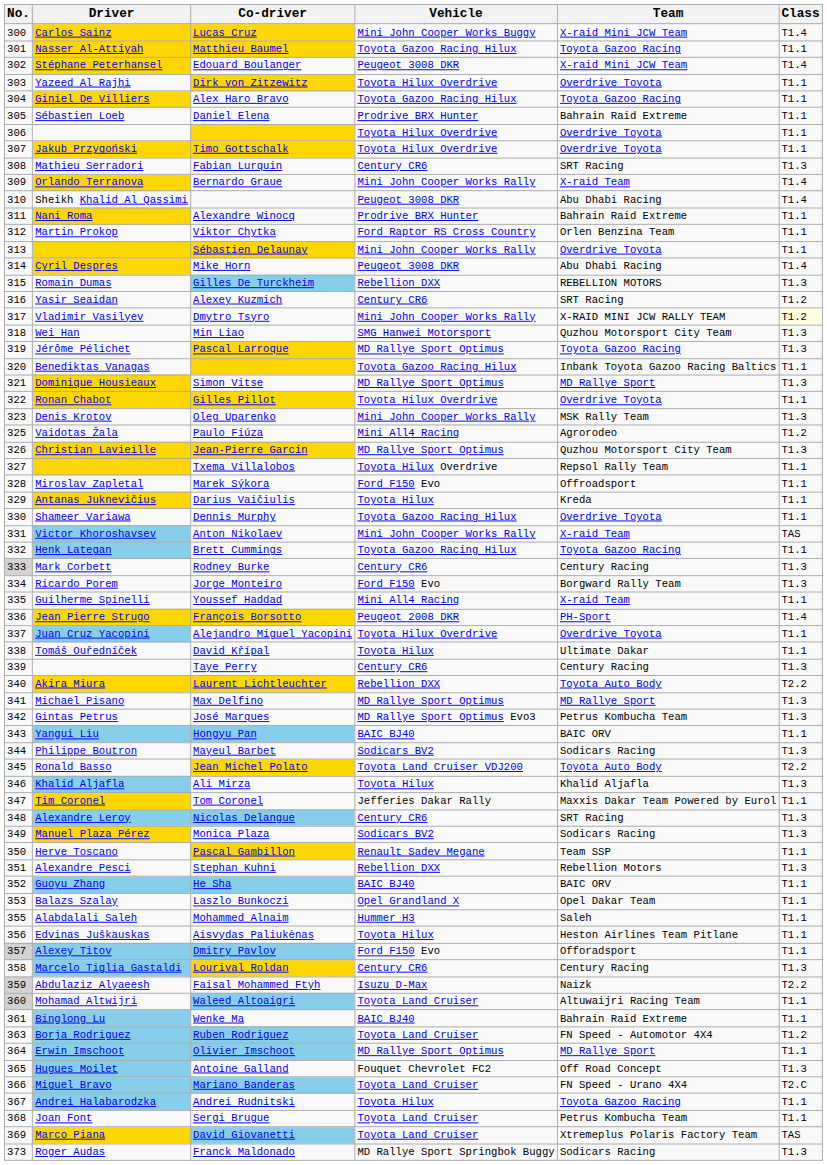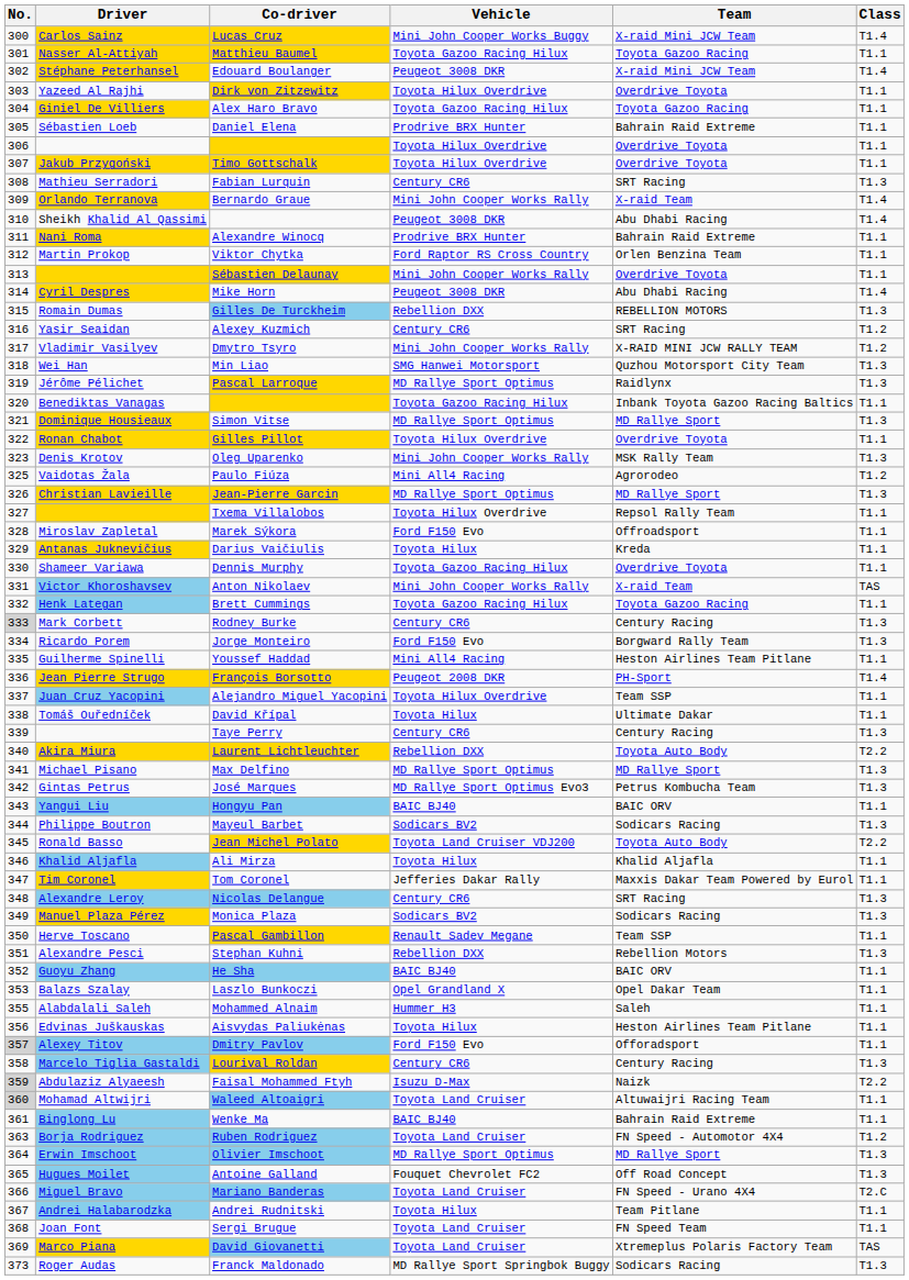 <table class="wikitable sortable" style="font-size:85%;">
 <tr>
 <th><big>No.</big></th>
 <th><big>Driver</big></th>
 <th><big>Co-driver</big></th>
 <th><big>Vehicle</big></th>
 <th><big>Team</big></th>
 <th><big>Class</big></th>
 </tr>
 <tr>
 <td>300</td>
 <td bgcolor="gold"> <a href='#'>Carlos Sainz</a></td>
 <td bgcolor="gold"> <a href='#'>Lucas Cruz</a></td>
 <td><a href='#'>Mini John Cooper Works Buggy</a></td>
 <td><a href='#'>X-raid Mini JCW Team</a></td>
 <td>T1.4</td>
 </tr>
 <tr>
 <td>301</td>
 <td bgcolor="gold"> <a href='#'>Nasser Al-Attiyah</a></td>
 <td bgcolor="gold"> <a href='#'>Matthieu Baumel</a></td>
 <td><a href='#'>Toyota Gazoo Racing Hilux</a></td>
 <td><a href='#'>Toyota Gazoo Racing</a></td>
 <td>T1.1</td>
 </tr>
 <tr>
 <td>302</td>
 <td bgcolor="gold"> <a href='#'>Stéphane Peterhansel</a></td>
 <td> <a href='#'>Edouard Boulanger</a></td>
 <td><a href='#'>Peugeot 3008 DKR</a></td>
 <td><a href='#'>X-raid Mini JCW Team</a></td>
 <td>T1.4</td>
 </tr>
 <tr>
 <td>303</td>
 <td> <a href='#'>Yazeed Al Rajhi</a></td>
 <td bgcolor="gold"> <a href='#'>Dirk von Zitzewitz</a></td>
 <td><a href='#'>Toyota Hilux Overdrive</a></td>
 <td><a href='#'>Overdrive Toyota</a></td>
 <td>T1.1</td>
 </tr>
 <tr>
 <td>304</td>
 <td bgcolor="gold"> <a href='#'>Giniel De Villiers</a></td>
 <td> <a href='#'>Alex Haro Bravo</a></td>
 <td><a href='#'>Toyota Gazoo Racing Hilux</a></td>
 <td><a href='#'>Toyota Gazoo Racing</a></td>
 <td>T1.1</td>
 </tr>
 <tr>
 <td>305</td>
 <td> <a href='#'>Sébastien Loeb</a></td>
 <td> <a href='#'>Daniel Elena</a></td>
 <td><a href='#'>Prodrive BRX Hunter</a></td>
 <td>Bahrain Raid Extreme</td>
 <td>T1.1</td>
 </tr>
 <tr>
 <td>306</td>
 <td> </td>
 <td bgcolor="gold"> </td>
 <td><a href='#'>Toyota Hilux Overdrive</a></td>
 <td><a href='#'>Overdrive Toyota</a></td>
 <td>T1.1</td>
 </tr>
 <tr>
 <td>307</td>
 <td bgcolor="gold"> <a href='#'>Jakub Przygoński</a></td>
 <td bgcolor="gold"> <a href='#'>Timo Gottschalk</a></td>
 <td><a href='#'>Toyota Hilux Overdrive</a></td>
 <td><a href='#'>Overdrive Toyota</a></td>
 <td>T1.1</td>
 </tr>
 <tr>
 <td>308</td>
 <td> <a href='#'>Mathieu Serradori</a></td>
 <td> <a href='#'>Fabian Lurquin</a></td>
 <td><a href='#'>Century CR6</a></td>
 <td>SRT Racing</td>
 <td>T1.3</td>
 </tr>
 <tr>
 <td>309</td>
 <td bgcolor="gold"> <a href='#'>Orlando Terranova</a></td>
 <td> <a href='#'>Bernardo Graue</a></td>
 <td><a href='#'>Mini John Cooper Works Rally</a></td>
 <td><a href='#'>X-raid Team</a></td>
 <td>T1.4</td>
 </tr>
 <tr>
 <td>310</td>
 <td> Sheikh <a href='#'>Khalid Al Qassimi</a></td>
 <td> </td>
 <td><a href='#'>Peugeot 3008 DKR</a></td>
 <td>Abu Dhabi Racing</td>
 <td>T1.4</td>
 </tr>
 <tr>
 <td>311</td>
 <td bgcolor="gold"> <a href='#'>Nani Roma</a></td>
 <td> <a href='#'>Alexandre Winocq</a></td>
 <td><a href='#'>Prodrive BRX Hunter</a></td>
 <td>Bahrain Raid Extreme</td>
 <td>T1.1</td>
 </tr>
 <tr>
 <td>312</td>
 <td> <a href='#'>Martin Prokop</a></td>
 <td> <a href='#'>Viktor Chytka</a></td>
 <td><a href='#'>Ford Raptor RS Cross Country</a></td>
 <td>Orlen Benzina Team</td>
 <td>T1.1</td>
 </tr>
 <tr>
 <td>313</td>
 <td bgcolor="gold"> </td>
 <td bgcolor="gold"> <a href='#'>Sébastien Delaunay</a></td>
 <td><a href='#'>Mini John Cooper Works Rally</a></td>
 <td><a href='#'>Overdrive Toyota</a></td>
 <td>T1.1</td>
 </tr>
 <tr>
 <td>314</td>
 <td bgcolor="gold"> <a href='#'>Cyril Despres</a></td>
 <td> <a href='#'>Mike Horn</a></td>
 <td><a href='#'>Peugeot 3008 DKR</a></td>
 <td>Abu Dhabi Racing</td>
 <td>T1.4</td>
 </tr>
 <tr>
 <td>315</td>
 <td> <a href='#'>Romain Dumas</a></td>
 <td bgcolor="skyblue"> <a href='#'>Gilles De Turckheim</a></td>
 <td><a href='#'>Rebellion DXX</a></td>
 <td>REBELLION MOTORS</td>
 <td>T1.3</td>
 </tr>
 <tr>
 <td>316</td>
 <td> <a href='#'>Yasir Seaidan</a></td>
 <td> <a href='#'>Alexey Kuzmich</a></td>
 <td><a href='#'>Century CR6</a></td>
 <td>SRT Racing</td>
 <td>T1.2</td>
 </tr>
 <tr>
 <td>317</td>
 <td> <a href='#'>Vladimir Vasilyev</a></td>
 <td> <a href='#'>Dmytro Tsyro</a></td>
 <td><a href='#'>Mini John Cooper Works Rally</a></td>
 <td>X-RAID MINI JCW RALLY TEAM</td>
-<td style="background: lightyellow;">T1.2</td>
+<td>T1.2</td>
 </tr>
 <tr>
 <td>318</td>
 <td> <a href='#'>Wei Han</a></td>
 <td> <a href='#'>Min Liao</a></td>
 <td><a href='#'>SMG Hanwei Motorsport</a></td>
 <td>Quzhou Motorsport City Team</td>
 <td>T1.3</td>
 </tr>
 <tr>
 <td>319</td>
 <td> <a href='#'>Jérôme Pélichet</a></td>
 <td bgcolor="gold"> <a href='#'>Pascal Larroque</a></td>
 <td><a href='#'>MD Rallye Sport Optimus</a></td>
-<td><a href='#'>Toyota Gazoo Racing</a></td>
+<td>Raidlynx</td>
 <td>T1.3</td>
 </tr>
 <tr>
 <td>320</td>
 <td> <a href='#'>Benediktas Vanagas</a></td>
 <td bgcolor="gold"> </td>
 <td><a href='#'>Toyota Gazoo Racing Hilux</a></td>
 <td>Inbank Toyota Gazoo Racing Baltics</td>
 <td>T1.1</td>
 </tr>
 <tr>
 <td>321</td>
 <td bgcolor="gold"> <a href='#'>Dominique Housieaux</a></td>
 <td> <a href='#'>Simon Vitse</a></td>
 <td><a href='#'>MD Rallye Sport Optimus</a></td>
 <td><a href='#'>MD Rallye Sport</a></td>
 <td>T1.3</td>
 </tr>
 <tr>
 <td>322</td>
 <td bgcolor="gold"> <a href='#'>Ronan Chabot</a></td>
 <td bgcolor="gold"> <a href='#'>Gilles Pillot</a></td>
 <td><a href='#'>Toyota Hilux Overdrive</a></td>
 <td><a href='#'>Overdrive Toyota</a></td>
 <td>T1.1</td>
 </tr>
 <tr>
 <td>323</td>
 <td> <a href='#'>Denis Krotov</a></td>
 <td> <a href='#'>Oleg Uparenko</a> </td>
 <td><a href='#'>Mini John Cooper Works Rally</a></td>
 <td>MSK Rally Team</td>
 <td>T1.3</td>
 </tr>
 <tr>
 <td>325</td>
 <td> <a href='#'>Vaidotas Žala</a></td>
 <td> <a href='#'>Paulo Fiúza</a></td>
 <td><a href='#'>Mini All4 Racing</a></td>
 <td>Agrorodeo</td>
 <td>T1.2</td>
 </tr>
 <tr>
 <td>326</td>
 <td bgcolor="gold"> <a href='#'>Christian Lavieille</a></td>
 <td bgcolor="gold"> <a href='#'>Jean-Pierre Garcin</a></td>
 <td><a href='#'>MD Rallye Sport Optimus</a></td>
-<td>Quzhou Motorsport City Team</td>
+<td><a href='#'>MD Rallye Sport</a></td>
 <td>T1.3</td>
 </tr>
 <tr>
 <td>327</td>
 <td bgcolor="gold"> </td>
 <td> <a href='#'>Txema Villalobos</a></td>
 <td><a href='#'>Toyota Hilux</a> Overdrive</td>
 <td>Repsol Rally Team</td>
 <td>T1.1</td>
 </tr>
 <tr>
 <td>328</td>
 <td> <a href='#'>Miroslav Zapletal</a></td>
 <td> <a href='#'>Marek Sýkora</a></td>
 <td><a href='#'>Ford F150</a> Evo</td>
 <td>Offroadsport</td>
 <td>T1.1</td>
 </tr>
 <tr>
 <td>329</td>
 <td bgcolor="gold"> <a href='#'>Antanas Juknevičius</a></td>
 <td> <a href='#'>Darius Vaičiulis</a></td>
 <td><a href='#'>Toyota Hilux</a></td>
 <td>Kreda</td>
 <td>T1.1</td>
 </tr>
 <tr>
 <td>330</td>
 <td> <a href='#'>Shameer Variawa</a></td>
 <td> <a href='#'>Dennis Murphy</a></td>
 <td><a href='#'>Toyota Gazoo Racing Hilux</a></td>
 <td><a href='#'>Overdrive Toyota</a></td>
 <td>T1.1</td>
 </tr>
 <tr>
 <td>331</td>
 <td bgcolor="skyblue"> <a href='#'>Victor Khoroshavsev</a></td>
 <td> <a href='#'>Anton Nikolaev</a></td>
 <td><a href='#'>Mini John Cooper Works Rally</a></td>
 <td><a href='#'>X-raid Team</a></td>
 <td>TAS</td>
 </tr>
 <tr>
 <td>332</td>
 <td bgcolor="skyblue"> <a href='#'>Henk Lategan</a></td>
 <td> <a href='#'>Brett Cummings</a></td>
 <td><a href='#'>Toyota Gazoo Racing Hilux</a></td>
 <td><a href='#'>Toyota Gazoo Racing</a></td>
 <td>T1.1</td>
 </tr>
 <tr>
 <td bgcolor="lightgrey">333</td>
 <td> <a href='#'>Mark Corbett</a></td>
 <td> <a href='#'>Rodney Burke</a></td>
 <td><a href='#'>Century CR6</a></td>
 <td>Century Racing</td>
 <td>T1.3</td>
 </tr>
 <tr>
 <td>334</td>
 <td> <a href='#'>Ricardo Porem</a></td>
 <td> <a href='#'>Jorge Monteiro</a> </td>
 <td><a href='#'>Ford F150</a> Evo</td>
 <td>Borgward Rally Team</td>
 <td>T1.3</td>
 </tr>
 <tr>
 <td>335</td>
 <td> <a href='#'>Guilherme Spinelli</a></td>
 <td> <a href='#'>Youssef Haddad</a></td>
 <td><a href='#'>Mini All4 Racing</a></td>
-<td><a href='#'>X-raid Team</a></td>
+<td>Heston Airlines Team Pitlane</td>
 <td>T1.1</td>
 </tr>
 <tr>
 <td>336</td>
 <td bgcolor="gold"> <a href='#'>Jean Pierre Strugo</a></td>
 <td bgcolor="gold"> <a href='#'>François Borsotto</a></td>
 <td><a href='#'>Peugeot 2008 DKR</a></td>
 <td><a href='#'>PH-Sport</a></td>
 <td>T1.4</td>
 </tr>
 <tr>
 <td>337</td>
 <td bgcolor="skyblue"> <a href='#'>Juan Cruz Yacopini</a></td>
 <td> <a href='#'>Alejandro Miguel Yacopini</a></td>
 <td><a href='#'>Toyota Hilux Overdrive</a></td>
-<td><a href='#'>Overdrive Toyota</a></td>
+<td>Team SSP</td>
 <td>T1.1</td>
 </tr>
 <tr>
 <td>338</td>
 <td> <a href='#'>Tomáš Ouředníček</a></td>
 <td> <a href='#'>David Křípal</a></td>
 <td><a href='#'>Toyota Hilux</a></td>
 <td>Ultimate Dakar</td>
 <td>T1.1</td>
 </tr>
 <tr>
 <td>339</td>
 <td> </td>
 <td> <a href='#'>Taye Perry</a></td>
 <td><a href='#'>Century CR6</a></td>
 <td>Century Racing</td>
 <td>T1.3</td>
 </tr>
 <tr>
 <td>340</td>
 <td bgcolor="gold"> <a href='#'>Akira Miura</a></td>
 <td bgcolor="gold"> <a href='#'>Laurent Lichtleuchter</a></td>
 <td><a href='#'>Rebellion DXX</a></td>
 <td><a href='#'>Toyota Auto Body</a></td>
 <td>T2.2</td>
 </tr>
 <tr>
 <td>341</td>
 <td> <a href='#'>Michael Pisano</a></td>
 <td> <a href='#'>Max Delfino</a></td>
 <td><a href='#'>MD Rallye Sport Optimus</a></td>
 <td><a href='#'>MD Rallye Sport</a></td>
 <td>T1.3</td>
 </tr>
 <tr>
 <td>342</td>
 <td> <a href='#'>Gintas Petrus</a></td>
 <td> <a href='#'>José Marques</a></td>
 <td><a href='#'>MD Rallye Sport Optimus</a> Evo3</td>
 <td>Petrus Kombucha Team</td>
 <td>T1.3</td>
 </tr>
 <tr>
 <td>343</td>
 <td bgcolor="skyblue"> <a href='#'>Yangui Liu</a></td>
 <td bgcolor="skyblue"> <a href='#'>Hongyu Pan</a></td>
 <td><a href='#'>BAIC BJ40</a></td>
 <td>BAIC ORV</td>
 <td>T1.1</td>
 </tr>
 <tr>
 <td>344</td>
 <td> <a href='#'>Philippe Boutron</a></td>
 <td> <a href='#'>Mayeul Barbet</a></td>
 <td><a href='#'>Sodicars BV2</a></td>
 <td>Sodicars Racing</td>
 <td>T1.3</td>
 </tr>
 <tr>
 <td>345</td>
 <td> <a href='#'>Ronald Basso</a></td>
 <td bgcolor="gold"> <a href='#'>Jean Michel Polato</a></td>
 <td><a href='#'>Toyota Land Cruiser VDJ200</a></td>
 <td><a href='#'>Toyota Auto Body</a></td>
 <td>T2.2</td>
 </tr>
 <tr>
 <td>346</td>
 <td bgcolor="skyblue"> <a href='#'>Khalid Aljafla</a></td>
 <td> <a href='#'>Ali Mirza</a></td>
 <td><a href='#'>Toyota Hilux</a></td>
 <td>Khalid Aljafla</td>
-<td>T1.3</td>
+<td>T1.1</td>
 </tr>
 <tr>
 <td>347</td>
 <td bgcolor="gold"> <a href='#'>Tim Coronel</a></td>
 <td> <a href='#'>Tom Coronel</a></td>
 <td>Jefferies Dakar Rally</td>
 <td>Maxxis Dakar Team Powered by Eurol</td>
 <td>T1.1</td>
 </tr>
 <tr>
 <td>348</td>
 <td bgcolor="skyblue"> <a href='#'>Alexandre Leroy</a></td>
 <td bgcolor="skyblue"> <a href='#'>Nicolas Delangue</a></td>
 <td><a href='#'>Century CR6</a></td>
 <td>SRT Racing</td>
 <td>T1.3</td>
 </tr>
 <tr>
 <td>349</td>
 <td bgcolor="gold"> <a href='#'>Manuel Plaza Pérez</a></td>
 <td> <a href='#'>Monica Plaza</a></td>
 <td><a href='#'>Sodicars BV2</a></td>
 <td>Sodicars Racing</td>
 <td>T1.3</td>
 </tr>
 <tr>
 <td>350</td>
 <td> <a href='#'>Herve Toscano</a></td>
 <td bgcolor="gold"> <a href='#'>Pascal Gambillon</a></td>
 <td><a href='#'>Renault Sadev Megane</a></td>
 <td>Team SSP</td>
 <td>T1.1</td>
 </tr>
 <tr>
 <td>351</td>
 <td> <a href='#'>Alexandre Pesci</a></td>
 <td> <a href='#'>Stephan Kuhni</a></td>
 <td><a href='#'>Rebellion DXX</a></td>
 <td>Rebellion Motors</td>
 <td>T1.3</td>
 </tr>
 <tr>
 <td>352</td>
 <td bgcolor="skyblue"> <a href='#'>Guoyu Zhang</a></td>
 <td bgcolor="skyblue"> <a href='#'>He Sha</a></td>
 <td><a href='#'>BAIC BJ40</a></td>
 <td>BAIC ORV</td>
 <td>T1.1</td>
 </tr>
 <tr>
 <td>353</td>
 <td> <a href='#'>Balazs Szalay</a></td>
 <td> <a href='#'>Laszlo Bunkoczi</a></td>
 <td><a href='#'>Opel Grandland X</a></td>
 <td>Opel Dakar Team</td>
 <td>T1.1</td>
 </tr>
 <tr>
 <td>355</td>
 <td> <a href='#'>Alabdalali Saleh</a></td>
 <td> <a href='#'>Mohammed Alnaim</a></td>
 <td><a href='#'>Hummer H3</a></td>
 <td>Saleh</td>
 <td>T1.1</td>
 </tr>
 <tr>
 <td>356</td>
 <td> <a href='#'>Edvinas Juškauskas</a></td>
 <td> <a href='#'>Aisvydas Paliukėnas</a></td>
 <td><a href='#'>Toyota Hilux</a></td>
 <td>Heston Airlines Team Pitlane</td>
 <td>T1.1</td>
 </tr>
 <tr>
 <td bgcolor="lightgrey">357</td>
 <td bgcolor="skyblue"> <a href='#'>Alexey Titov</a></td>
 <td bgcolor="skyblue"> <a href='#'>Dmitry Pavlov</a></td>
 <td><a href='#'>Ford F150</a> Evo</td>
 <td>Offoradsport</td>
 <td>T1.1</td>
 </tr>
 <tr>
 <td>358</td>
 <td bgcolor="skyblue"> <a href='#'>Marcelo Tiglia Gastaldi</a></td>
 <td bgcolor="gold"> <a href='#'>Lourival Roldan</a></td>
 <td><a href='#'>Century CR6</a></td>
 <td>Century Racing</td>
 <td>T1.3</td>
 </tr>
 <tr>
 <td bgcolor="lightgrey">359</td>
 <td> <a href='#'>Abdulaziz Alyaeesh</a></td>
 <td> <a href='#'>Faisal Mohammed Ftyh</a></td>
 <td><a href='#'>Isuzu D-Max</a></td>
 <td>Naizk</td>
 <td>T2.2</td>
 </tr>
 <tr>
 <td bgcolor="lightgrey">360</td>
 <td> <a href='#'>Mohamad Altwijri</a></td>
 <td bgcolor="skyblue"> <a href='#'>Waleed Altoaigri</a></td>
 <td><a href='#'>Toyota Land Cruiser</a></td>
 <td>Altuwaijri Racing Team</td>
 <td>T1.1</td>
 </tr>
 <tr>
 <td>361</td>
 <td bgcolor="skyblue"> <a href='#'>Binglong Lu</a></td>
 <td> <a href='#'>Wenke Ma</a></td>
 <td><a href='#'>BAIC BJ40</a></td>
 <td>Bahrain Raid Extreme</td>
 <td>T1.1</td>
 </tr>
 <tr>
 <td>363</td>
 <td bgcolor="skyblue"> <a href='#'>Borja Rodriguez</a></td>
 <td bgcolor="skyblue"> <a href='#'>Ruben Rodriguez</a></td>
 <td><a href='#'>Toyota Land Cruiser</a></td>
 <td>FN Speed - Automotor 4X4</td>
 <td>T1.2</td>
 </tr>
 <tr>
 <td>364</td>
 <td bgcolor="skyblue"> <a href='#'>Erwin Imschoot</a></td>
 <td bgcolor="skyblue"> <a href='#'>Olivier Imschoot</a></td>
 <td><a href='#'>MD Rallye Sport Optimus</a></td>
 <td><a href='#'>MD Rallye Sport</a></td>
-<td>T1.1</td>
+<td>T1.3</td>
 </tr>
 <tr>
 <td>365</td>
 <td bgcolor="skyblue"> <a href='#'>Hugues Moilet</a></td>
 <td> <a href='#'>Antoine Galland</a></td>
 <td>Fouquet Chevrolet FC2</td>
 <td>Off Road Concept</td>
 <td>T1.3</td>
 </tr>
 <tr>
 <td>366</td>
 <td bgcolor="skyblue"> <a href='#'>Miguel Bravo</a></td>
 <td bgcolor="skyblue"> <a href='#'>Mariano Banderas</a></td>
 <td><a href='#'>Toyota Land Cruiser</a></td>
 <td>FN Speed - Urano 4X4</td>
 <td>T2.C</td>
 </tr>
 <tr>
 <td>367</td>
 <td bgcolor="skyblue"> <a href='#'>Andrei Halabarodzka</a></td>
 <td> <a href='#'>Andrei Rudnitski</a></td>
 <td><a href='#'>Toyota Hilux</a></td>
-<td><a href='#'>Toyota Gazoo Racing</a></td>
+<td>Team Pitlane</td>
 <td>T1.1</td>
 </tr>
 <tr>
 <td>368</td>
 <td> <a href='#'>Joan Font</a></td>
 <td> <a href='#'>Sergi Brugue</a></td>
 <td><a href='#'>Toyota Land Cruiser</a></td>
-<td>Petrus Kombucha Team</td>
+<td>FN Speed Team</td>
 <td>T1.1</td>
 </tr>
 <tr>
 <td>369</td>
 <td bgcolor="gold"> <a href='#'>Marco Piana</a></td>
 <td bgcolor="skyblue"> <a href='#'>David Giovanetti</a></td>
 <td><a href='#'>Toyota Land Cruiser</a></td>
 <td>Xtremeplus Polaris Factory Team</td>
 <td>TAS</td>
 </tr>
 <tr>
 <td>373</td>
 <td> <a href='#'>Roger Audas</a></td>
 <td> <a href='#'>Franck Maldonado</a></td>
 <td>MD Rallye Sport Springbok Buggy</td>
 <td>Sodicars Racing</td>
 <td>T1.3</td>
 </tr>
 </table>
